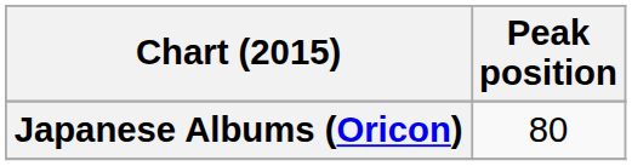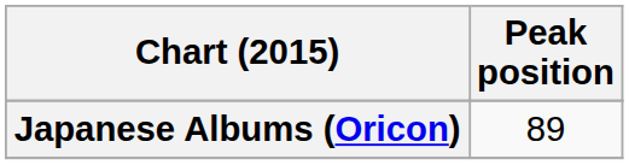 <table class="wikitable sortable plainrowheaders" style="text-align:center">
 <tr>
 <th scope="col">Chart (2015)</th>
 <th scope="col">Peak<br>position</th>
 </tr>
 <tr>
 </tr>
 <tr>
 <th scope="row">Japanese Albums (<a href='#'>Oricon</a>)</th>
-<td>80</td>
+<td>89</td>
 </tr>
 <tr>
 </tr>
 </table>
